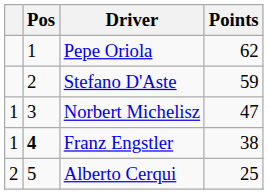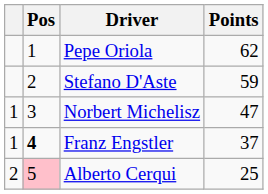 <table class="wikitable" style="font-size: 95%;">
 <tr>
 <th></th>
 <th>Pos</th>
 <th>Driver</th>
 <th>Points</th>
 </tr>
 <tr>
 <td align="left"></td>
 <td>1</td>
 <td> <a href='#'>Pepe Oriola</a></td>
 <td align="right">62</td>
 </tr>
 <tr>
 <td align="left"></td>
 <td>2</td>
 <td> <a href='#'>Stefano D'Aste</a></td>
 <td align="right">59</td>
 </tr>
 <tr>
 <td align="left"> 1</td>
 <td>3</td>
 <td> <a href='#'>Norbert Michelisz</a></td>
 <td align="right">47</td>
 </tr>
 <tr>
 <td align="left"> 1</td>
 <td><strong>4</strong></td>
 <td> <a href='#'>Franz Engstler</a></td>
-<td align="right">38</td>
+<td align="right">37</td>
 </tr>
 <tr>
 <td align="left"> 2</td>
-<td>5</td>
+<td style="background: pink;">5</td>
 <td> <a href='#'>Alberto Cerqui</a></td>
 <td align="right">25</td>
 </tr>
 </table>
